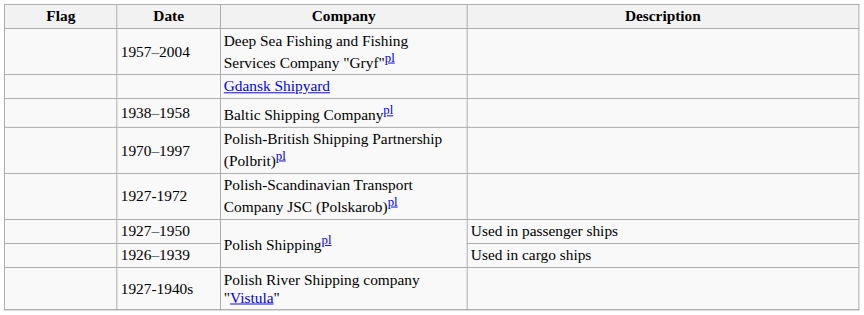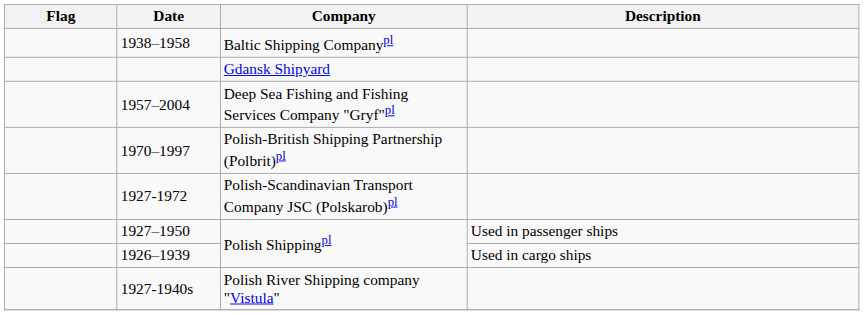 <table class="wikitable" style="background:#f9f9f9">
 <tr>
 <th style="width:110px">Flag</th>
 <th style="width:100px">Date</th>
 <th style="width:250px">Company</th>
 <th style="width:400px">Description</th>
 </tr>
 <tr>
 <td></td>
-<td>1957–2004</td>
-<td>Deep Sea Fishing and Fishing Services Company "Gryf"<sup><a href='#'>pl</a></sup></td>
+<td>1938–1958</td>
+<td>Baltic Shipping Company<sup><a href='#'>pl</a></sup></td>
 <td></td>
 </tr>
 <tr>
 <td></td>
 <td></td>
 <td><a href='#'>Gdansk Shipyard</a></td>
 <td></td>
 </tr>
 <tr>
 <td></td>
-<td>1938–1958</td>
-<td>Baltic Shipping Company<sup><a href='#'>pl</a></sup></td>
+<td>1957–2004</td>
+<td>Deep Sea Fishing and Fishing Services Company "Gryf"<sup><a href='#'>pl</a></sup></td>
 <td></td>
 </tr>
 <tr>
 <td></td>
 <td>1970–1997</td>
 <td>Polish-British Shipping Partnership (Polbrit)<sup><a href='#'>pl</a></sup></td>
 <td></td>
 </tr>
 <tr>
 <td></td>
 <td>1927-1972</td>
 <td>Polish-Scandinavian Transport Company JSC (Polskarob)<sup><a href='#'>pl</a></sup></td>
 <td></td>
 </tr>
 <tr>
 <td></td>
 <td>1927–1950</td>
 <td rowspan="2">Polish Shipping<sup><a href='#'>pl</a></sup></td>
 <td>Used in passenger ships</td>
 </tr>
 <tr>
 <td></td>
 <td>1926–1939</td>
 <td>Used in cargo ships</td>
 </tr>
 <tr>
 <td></td>
 <td>1927-1940s</td>
 <td>Polish River Shipping company "<a href='#'>Vistula</a>"</td>
 <td></td>
 </tr>
 <tr>
 </tr>
 </table>
